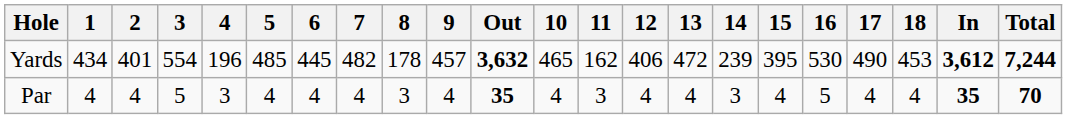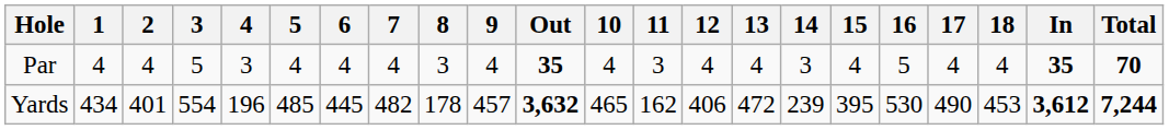 <table class="wikitable" style="text-align:center">
 <tr>
 <th>Hole</th>
 <th>1</th>
 <th>2</th>
 <th>3</th>
 <th>4</th>
 <th>5</th>
 <th>6</th>
 <th>7</th>
 <th>8</th>
 <th>9</th>
 <th>Out</th>
 <th>10</th>
 <th>11</th>
 <th>12</th>
 <th>13</th>
 <th>14</th>
 <th>15</th>
 <th>16</th>
 <th>17</th>
 <th>18</th>
 <th>In</th>
 <th>Total</th>
 </tr>
 <tr>
+<td>Par</td>
+<td>4</td>
+<td>4</td>
+<td>5</td>
+<td>3</td>
+<td>4</td>
+<td>4</td>
+<td>4</td>
+<td>3</td>
+<td>4</td>
+<td><strong>35</strong></td>
+<td>4</td>
+<td>3</td>
+<td>4</td>
+<td>4</td>
+<td>3</td>
+<td>4</td>
+<td>5</td>
+<td>4</td>
+<td>4</td>
+<td><strong>35</strong></td>
+<td><strong>70</strong></td>
+</tr>
+<tr>
 <td>Yards</td>
 <td>434</td>
 <td>401</td>
 <td>554</td>
 <td>196</td>
 <td>485</td>
 <td>445</td>
 <td>482</td>
 <td>178</td>
 <td>457</td>
 <td><strong>3,632</strong></td>
 <td>465</td>
 <td>162</td>
 <td>406</td>
 <td>472</td>
 <td>239</td>
 <td>395</td>
 <td>530</td>
 <td>490</td>
 <td>453</td>
 <td><strong>3,612</strong></td>
 <td><strong>7,244</strong></td>
 </tr>
-<tr>
-<td>Par</td>
-<td>4</td>
-<td>4</td>
-<td>5</td>
-<td>3</td>
-<td>4</td>
-<td>4</td>
-<td>4</td>
-<td>3</td>
-<td>4</td>
-<td><strong>35</strong></td>
-<td>4</td>
-<td>3</td>
-<td>4</td>
-<td>4</td>
-<td>3</td>
-<td>4</td>
-<td>5</td>
-<td>4</td>
-<td>4</td>
-<td><strong>35</strong></td>
-<td><strong>70</strong></td>
-</tr>
 </table>
